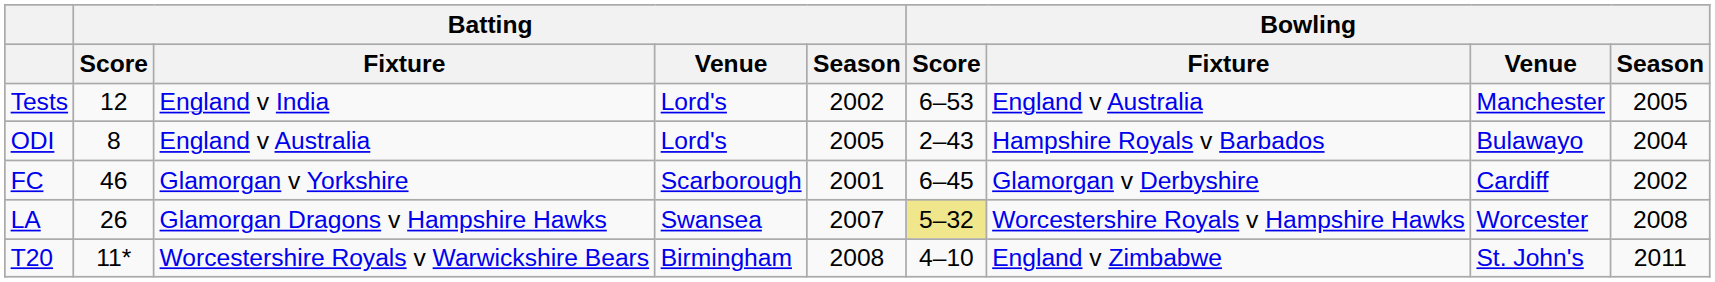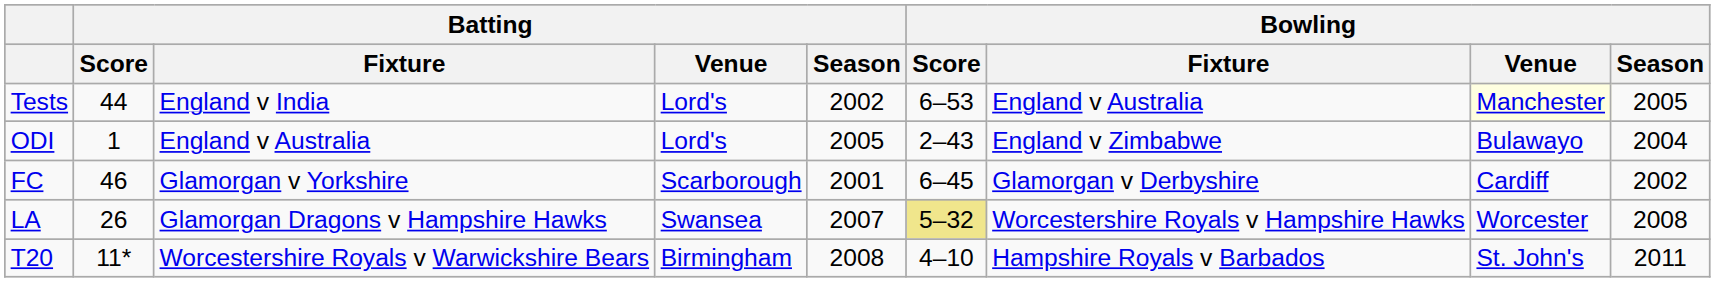 <table class=wikitable style="font-size:90%">
 <tr>
 <th rowspan="1"></th>
 <th colspan="4" rowspan="1">Batting</th>
 <th colspan="4" rowspan="1">Bowling</th>
 </tr>
 <tr>
 <th></th>
 <th>Score</th>
 <th>Fixture</th>
 <th>Venue</th>
 <th>Season</th>
 <th>Score</th>
 <th>Fixture</th>
 <th>Venue</th>
 <th>Season</th>
 </tr>
 <tr>
 <td><a href='#'>Tests</a></td>
-<td align="center">12</td>
+<td align="center">44</td>
 <td><a href='#'>England</a> v <a href='#'>India</a></td>
 <td><a href='#'>Lord's</a></td>
 <td align="center">2002</td>
 <td align="center">6–53</td>
 <td><a href='#'>England</a> v <a href='#'>Australia</a></td>
-<td><a href='#'>Manchester</a></td>
+<td style="background: lightyellow;"><a href='#'>Manchester</a></td>
 <td align="center">2005</td>
 </tr>
 <tr>
 <td><a href='#'>ODI</a></td>
-<td align="center">8</td>
+<td align="center">1</td>
 <td><a href='#'>England</a> v <a href='#'>Australia</a></td>
 <td><a href='#'>Lord's</a></td>
 <td align="center">2005</td>
 <td align="center">2–43</td>
-<td><a href='#'>Hampshire Royals</a> v <a href='#'>Barbados</a></td>
+<td><a href='#'>England</a> v <a href='#'>Zimbabwe</a></td>
 <td><a href='#'>Bulawayo</a></td>
 <td align="center">2004</td>
 </tr>
 <tr>
 <td><a href='#'>FC</a></td>
 <td align="center">46</td>
 <td><a href='#'>Glamorgan</a> v <a href='#'>Yorkshire</a></td>
 <td><a href='#'>Scarborough</a></td>
 <td align="center">2001</td>
 <td align="center">6–45</td>
 <td><a href='#'>Glamorgan</a> v <a href='#'>Derbyshire</a></td>
 <td><a href='#'>Cardiff</a></td>
 <td align="center">2002</td>
 </tr>
 <tr>
 <td><a href='#'>LA</a></td>
 <td align="center">26</td>
 <td><a href='#'>Glamorgan Dragons</a> v <a href='#'>Hampshire Hawks</a></td>
 <td><a href='#'>Swansea</a></td>
 <td align="center">2007</td>
 <td align="center" style="background: khaki;">5–32</td>
 <td><a href='#'>Worcestershire Royals</a> v <a href='#'>Hampshire Hawks</a></td>
 <td><a href='#'>Worcester</a></td>
 <td align="center">2008</td>
 </tr>
 <tr>
 <td><a href='#'>T20</a></td>
 <td align="center">11*</td>
 <td><a href='#'>Worcestershire Royals</a> v <a href='#'>Warwickshire Bears</a></td>
 <td><a href='#'>Birmingham</a></td>
 <td align="center">2008</td>
 <td align="center">4–10</td>
-<td><a href='#'>England</a> v <a href='#'>Zimbabwe</a></td>
+<td><a href='#'>Hampshire Royals</a> v <a href='#'>Barbados</a></td>
 <td><a href='#'>St. John's</a></td>
 <td align="center">2011</td>
 </tr>
 </table>
